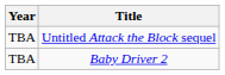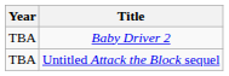 <table class="wikitable" style="text-align:center;">
 <tr>
 <th scope="col">Year</th>
 <th scope="col">Title</th>
 </tr>
 <tr>
 <td>TBA</td>
-<td><a href='#'>Untitled <em>Attack the Block</em> sequel</a></td>
+<td><em><a href='#'>Baby Driver 2</a></em></td>
 </tr>
 <tr>
 <td>TBA</td>
-<td><em><a href='#'>Baby Driver 2</a></em></td>
+<td><a href='#'>Untitled <em>Attack the Block</em> sequel</a></td>
 </tr>
 </table>
